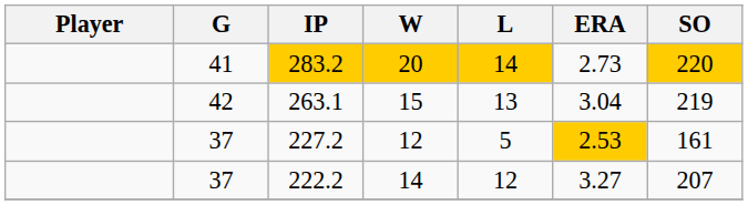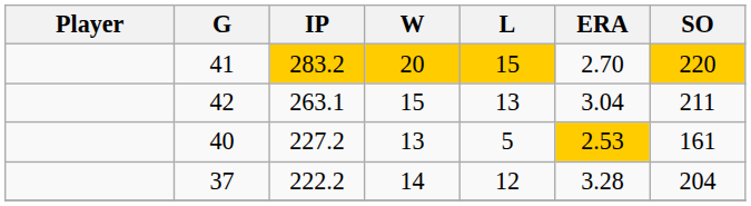 <table class="wikitable sortable">
 <tr>
 <th bgcolor="#DDDDFF" width="16%">Player</th>
 <th bgcolor="#DDDDFF" width="9%">G</th>
 <th bgcolor="#DDDDFF" width="9%">IP</th>
 <th bgcolor="#DDDDFF" width="9%">W</th>
 <th bgcolor="#DDDDFF" width="9%">L</th>
 <th bgcolor="#DDDDFF" width="9%">ERA</th>
 <th bgcolor="#DDDDFF" width="9%">SO</th>
 </tr>
 <tr align="center">
 <td></td>
 <td>41</td>
 <td bgcolor="#FFCC00">283.2</td>
 <td bgcolor="#FFCC00">20</td>
-<td bgcolor="#FFCC00">14</td>
-<td>2.73</td>
+<td bgcolor="#FFCC00">15</td>
+<td>2.70</td>
 <td bgcolor="#FFCC00">220</td>
 </tr>
 <tr align="center">
 <td></td>
 <td>42</td>
 <td>263.1</td>
 <td>15</td>
 <td>13</td>
 <td>3.04</td>
-<td>219</td>
+<td>211</td>
 </tr>
 <tr align="center">
 <td></td>
-<td>37</td>
+<td>40</td>
 <td>227.2</td>
-<td>12</td>
+<td>13</td>
 <td>5</td>
 <td bgcolor="#FFCC00">2.53</td>
 <td>161</td>
 </tr>
 <tr align="center">
 <td></td>
 <td>37</td>
 <td>222.2</td>
 <td>14</td>
 <td>12</td>
-<td>3.27</td>
-<td>207</td>
+<td>3.28</td>
+<td>204</td>
 </tr>
 <tr align="center">
 </tr>
 </table>
